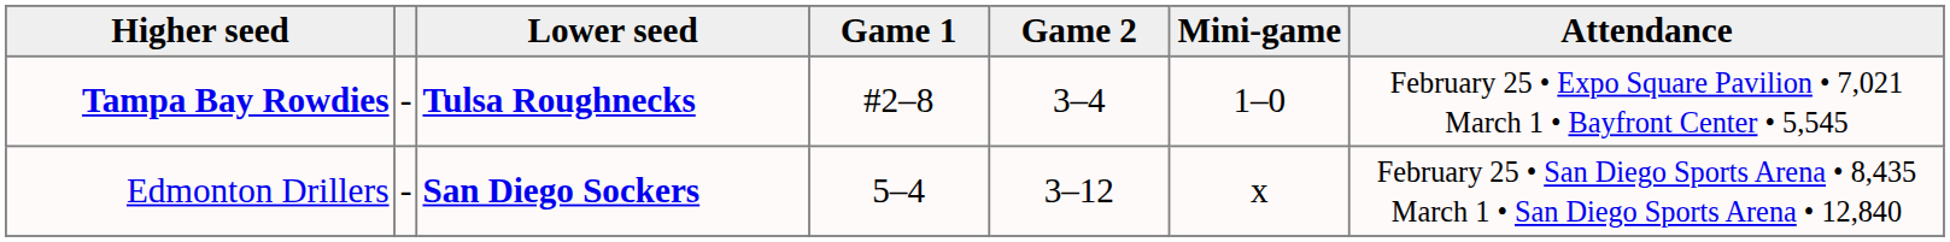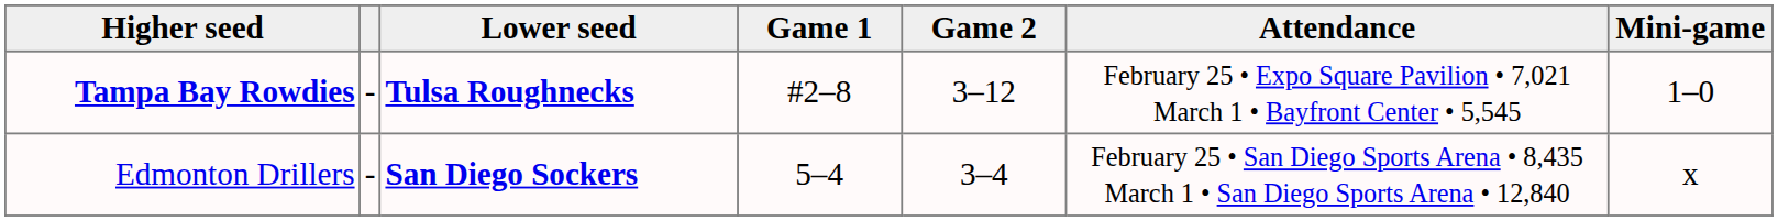 <table style=border-collapse:collapse border=1 cellspacing=0 cellpadding=2>
 <tr align=center bgcolor=#efefef>
 <th width=180>Higher seed</th>
 <th width=5></th>
 <th width=180>Lower seed</th>
 <th width=80>Game 1</th>
 <th width=80>Game 2</th>
+<td width=280><strong>Attendance</strong></td>
 <th width=80>Mini-game</th>
-<td width=280><strong>Attendance</strong></td>
 </tr>
 <tr align=center bgcolor=fffafa>
 <td align=right><strong><a href='#'>Tampa Bay Rowdies</a></strong></td>
 <td>-</td>
 <td align=left><strong><a href='#'>Tulsa Roughnecks</a></strong></td>
 <td>#2–8</td>
-<td>3–4</td>
+<td>3–12</td>
+<td><small>February 25 • <a href='#'>Expo Square Pavilion</a> • 7,021<br>March 1 • <a href='#'>Bayfront Center</a> • 5,545</small></td>
 <td>1–0</td>
-<td><small>February 25 • <a href='#'>Expo Square Pavilion</a> • 7,021<br>March 1 • <a href='#'>Bayfront Center</a> • 5,545</small></td>
 </tr>
 <tr align=center bgcolor=fffafa>
 <td align=right><a href='#'>Edmonton Drillers</a></td>
 <td>-</td>
 <td align=left><strong><a href='#'>San Diego Sockers</a></strong></td>
 <td>5–4</td>
-<td>3–12</td>
+<td>3–4</td>
+<td><small>February 25 • <a href='#'>San Diego Sports Arena</a> • 8,435<br>March 1 • <a href='#'>San Diego Sports Arena</a> • 12,840</small></td>
 <td>x</td>
-<td><small>February 25 • <a href='#'>San Diego Sports Arena</a> • 8,435<br>March 1 • <a href='#'>San Diego Sports Arena</a> • 12,840</small></td>
 </tr>
 </table>
